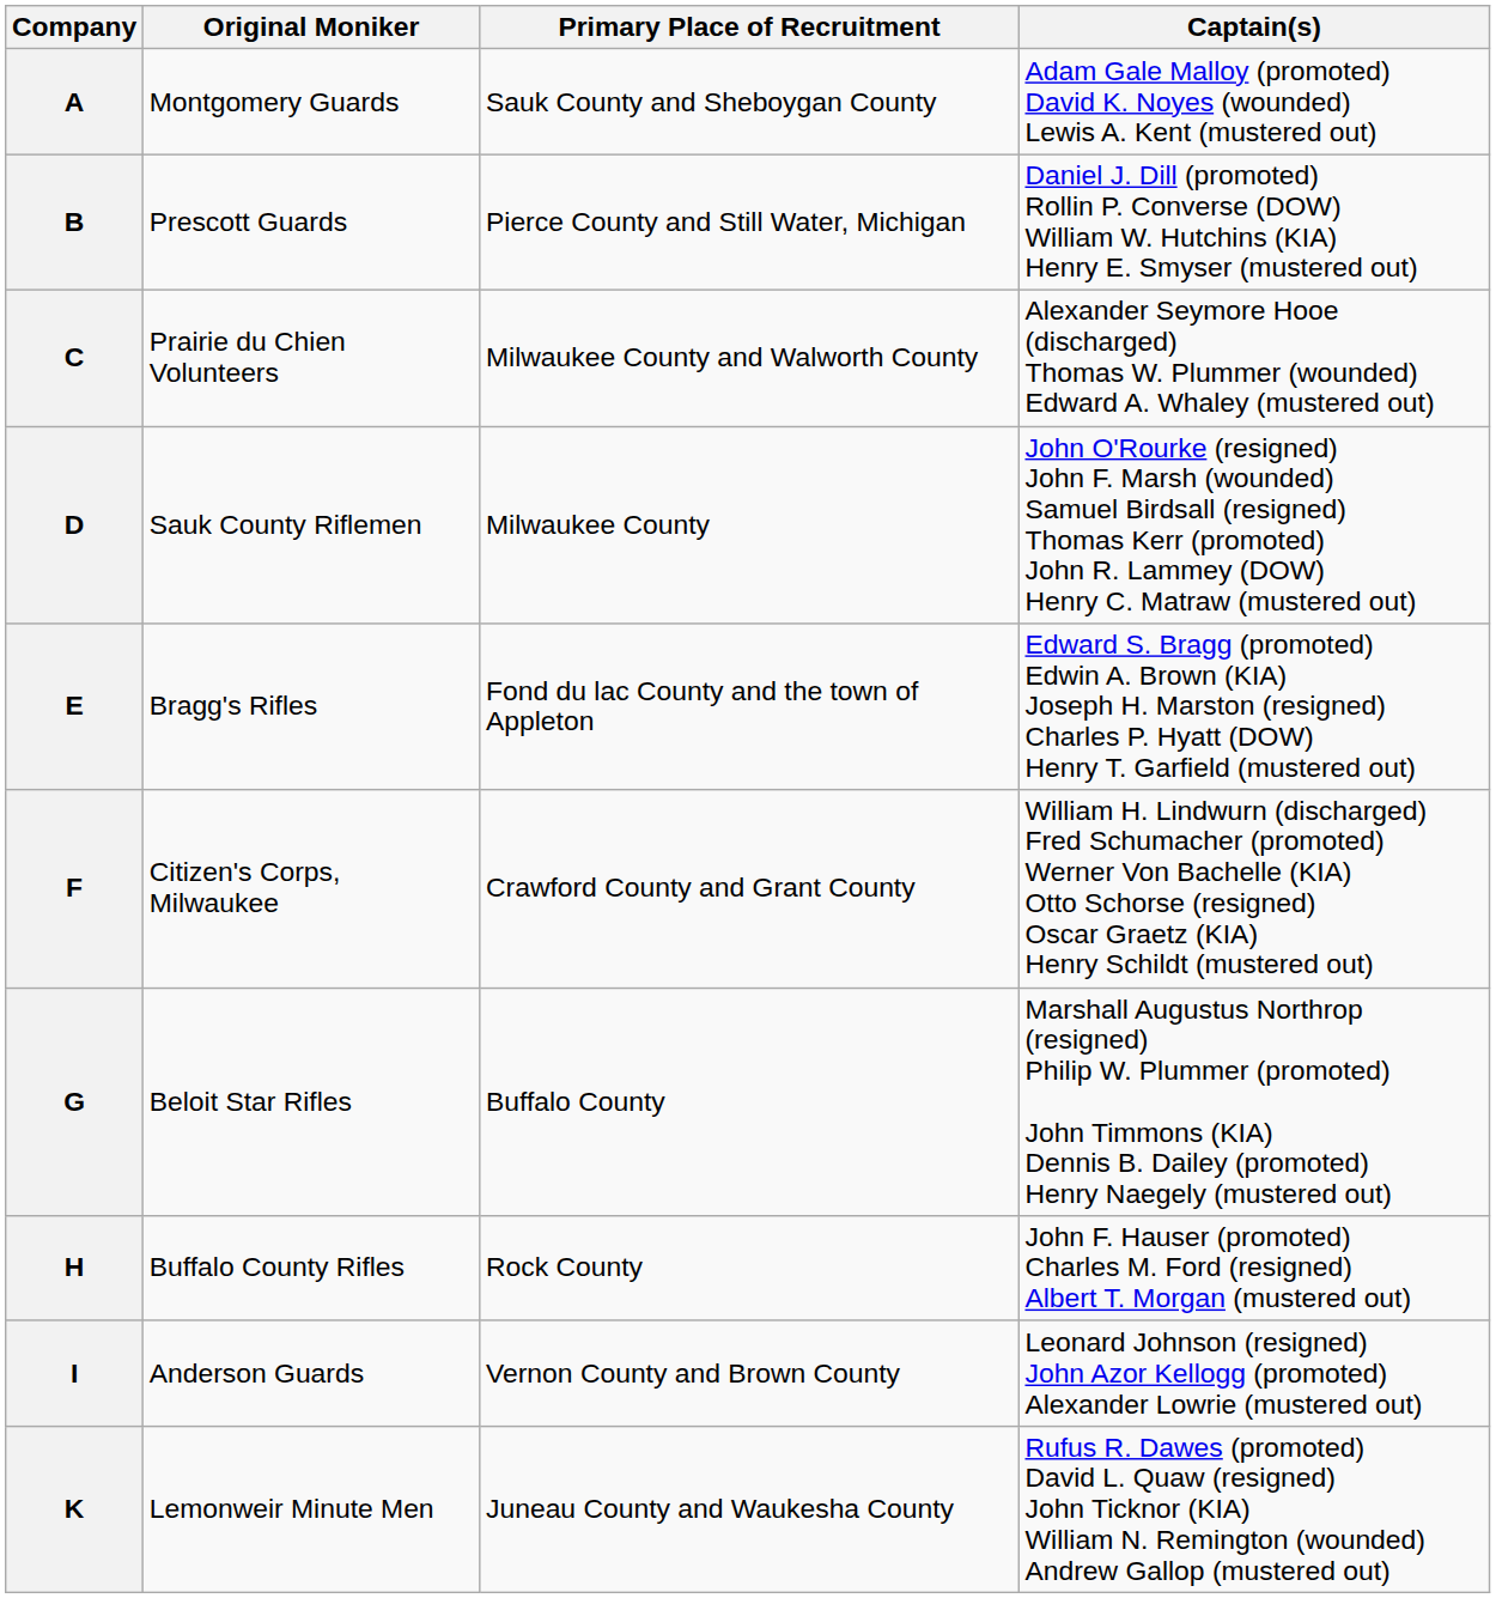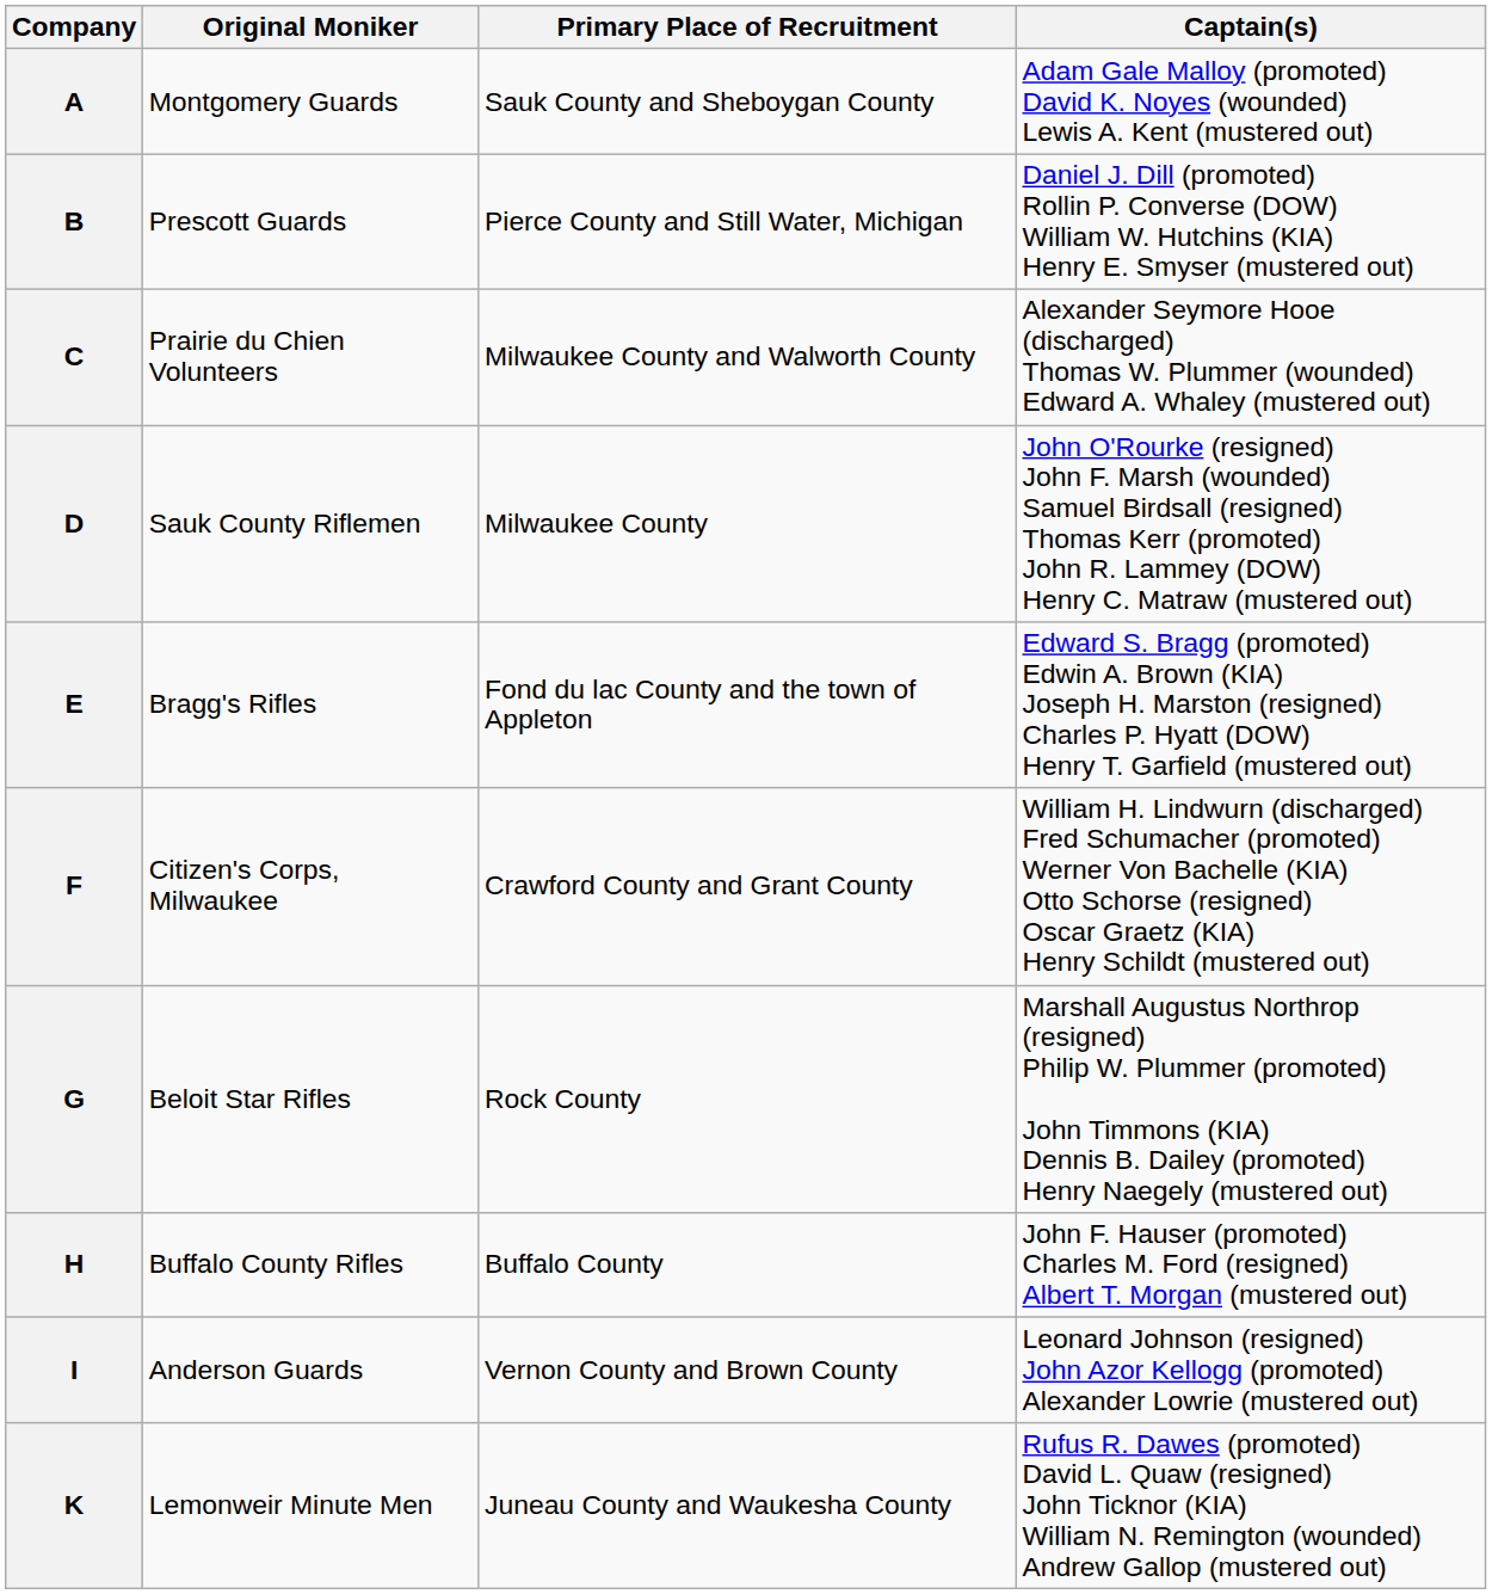 <table class="wikitable">
 <tr>
 <th>Company</th>
 <th>Original Moniker</th>
 <th>Primary Place of Recruitment</th>
 <th>Captain(s)</th>
 </tr>
 <tr>
 <th>A</th>
 <td>Montgomery Guards</td>
 <td>Sauk County and Sheboygan County</td>
 <td><a href='#'>Adam Gale Malloy</a> (promoted)<br><a href='#'>David K. Noyes</a> (wounded)<br>Lewis A. Kent (mustered out)</td>
 </tr>
 <tr>
 <th>B</th>
 <td>Prescott Guards</td>
 <td>Pierce County and Still Water, Michigan</td>
 <td><a href='#'>Daniel J. Dill</a> (promoted)<br>Rollin P. Converse (DOW)<br>William W. Hutchins (KIA)<br>Henry E. Smyser (mustered out)</td>
 </tr>
 <tr>
 <th>C</th>
 <td>Prairie du Chien Volunteers</td>
 <td>Milwaukee County and Walworth County</td>
 <td>Alexander Seymore Hooe (discharged)<br>Thomas W. Plummer (wounded)<br>Edward A. Whaley (mustered out)</td>
 </tr>
 <tr>
 <th>D</th>
 <td>Sauk County Riflemen</td>
 <td>Milwaukee County</td>
 <td><a href='#'>John O'Rourke</a> (resigned)<br>John F. Marsh (wounded)<br>Samuel Birdsall (resigned)<br>Thomas Kerr (promoted)<br>John R. Lammey (DOW)<br>Henry C. Matraw (mustered out)</td>
 </tr>
 <tr>
 <th>E</th>
 <td>Bragg's Rifles</td>
 <td>Fond du lac County and the town of Appleton</td>
 <td><a href='#'>Edward S. Bragg</a> (promoted)<br>Edwin A. Brown (KIA)<br>Joseph H. Marston (resigned)<br>Charles P. Hyatt (DOW)<br>Henry T. Garfield (mustered out)</td>
 </tr>
 <tr>
 <th>F</th>
 <td>Citizen's Corps, Milwaukee</td>
 <td>Crawford County and Grant County</td>
 <td>William H. Lindwurn (discharged)<br>Fred Schumacher (promoted)<br>Werner Von Bachelle (KIA)<br>Otto Schorse (resigned)<br>Oscar Graetz (KIA)<br>Henry Schildt (mustered out)</td>
 </tr>
 <tr>
 <th>G</th>
 <td>Beloit Star Rifles</td>
-<td>Buffalo County</td>
+<td>Rock County</td>
 <td>Marshall Augustus Northrop (resigned)<br>Philip W. Plummer (promoted)<br><br>John Timmons (KIA)<br>Dennis B. Dailey (promoted)<br>Henry Naegely (mustered out)</td>
 </tr>
 <tr>
 <th>H</th>
 <td>Buffalo County Rifles</td>
-<td>Rock County</td>
+<td>Buffalo County</td>
 <td>John F. Hauser (promoted)<br>Charles M. Ford (resigned)<br><a href='#'>Albert T. Morgan</a> (mustered out)</td>
 </tr>
 <tr>
 <th>I</th>
 <td>Anderson Guards</td>
 <td>Vernon County and Brown County</td>
 <td>Leonard Johnson (resigned)<br><a href='#'>John Azor Kellogg</a> (promoted)<br>Alexander Lowrie (mustered out)</td>
 </tr>
 <tr>
 <th>K</th>
 <td>Lemonweir Minute Men</td>
 <td>Juneau County and Waukesha County</td>
 <td><a href='#'>Rufus R. Dawes</a> (promoted)<br>David L. Quaw (resigned)<br>John Ticknor (KIA)<br>William N. Remington (wounded)<br>Andrew Gallop (mustered out)</td>
 </tr>
 </table>
